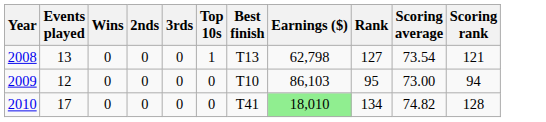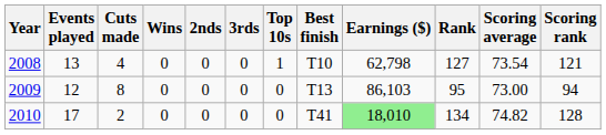 <table class="wikitable" style="text-align:center; font-size: 95%;">
 <tr>
 <th>Year</th>
 <th>Events <br>played</th>
+<th>Cuts <br>made</th>
 <th>Wins</th>
 <th>2nds</th>
 <th>3rds</th>
 <th>Top <br>10s</th>
 <th>Best <br>finish</th>
 <th>Earnings ($)</th>
 <th>Rank</th>
 <th>Scoring <br> average</th>
 <th>Scoring<br>rank</th>
 </tr>
 <tr>
 <td><a href='#'>2008</a></td>
 <td>13</td>
+<td>4</td>
 <td>0</td>
 <td>0</td>
 <td>0</td>
 <td>1</td>
-<td>T13</td>
+<td>T10</td>
 <td>62,798</td>
 <td>127</td>
 <td>73.54</td>
 <td>121</td>
 </tr>
 <tr>
 <td><a href='#'>2009</a></td>
 <td>12</td>
+<td>8</td>
 <td>0</td>
 <td>0</td>
 <td>0</td>
 <td>0</td>
-<td>T10</td>
+<td>T13</td>
 <td>86,103</td>
 <td>95</td>
 <td>73.00</td>
 <td>94</td>
 </tr>
 <tr>
 <td><a href='#'>2010</a></td>
 <td>17</td>
+<td>2</td>
 <td>0</td>
 <td>0</td>
 <td>0</td>
 <td>0</td>
 <td>T41</td>
 <td style="background: lightgreen;">18,010</td>
 <td>134</td>
 <td>74.82</td>
 <td>128</td>
 </tr>
 </table>
